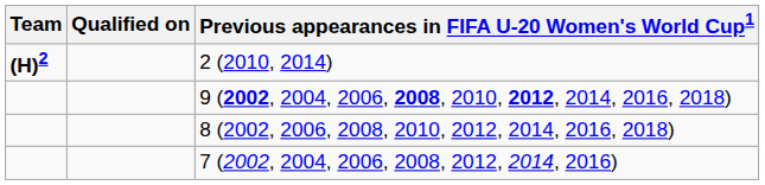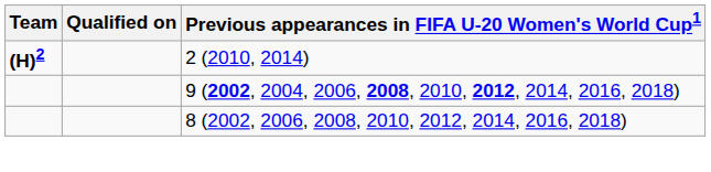 <table class="wikitable sortable">
 <tr>
 <th>Team</th>
 <th>Qualified on</th>
 <th data-sort-type="number">Previous appearances in <a href='#'>FIFA U-20 Women's World Cup</a><sup><strong><a href='#'>1</a></strong></sup></th>
 </tr>
 <tr>
 <td> <strong>(H)</strong><sup><strong><a href='#'>2</a></strong></sup></td>
 <td></td>
 <td>2 (<a href='#'>2010</a>, <a href='#'>2014</a>)</td>
 </tr>
 <tr>
 <td></td>
 <td></td>
 <td>9 (<strong><a href='#'>2002</a></strong>, <a href='#'>2004</a>, <a href='#'>2006</a>, <strong><a href='#'>2008</a></strong>, <a href='#'>2010</a>, <strong><a href='#'>2012</a></strong>, <a href='#'>2014</a>, <a href='#'>2016</a>, <a href='#'>2018</a>)</td>
 </tr>
 <tr>
 <td></td>
 <td></td>
 <td>8 (<a href='#'>2002</a>, <a href='#'>2006</a>, <a href='#'>2008</a>, <a href='#'>2010</a>, <a href='#'>2012</a>, <a href='#'>2014</a>, <a href='#'>2016</a>, <a href='#'>2018</a>)</td>
 </tr>
-<tr>
-<td></td>
-<td></td>
-<td>7 (<em><a href='#'>2002</a></em>, <a href='#'>2004</a>, <a href='#'>2006</a>, <a href='#'>2008</a>, <a href='#'>2012</a>, <em><a href='#'>2014</a></em>, <a href='#'>2016</a>)</td>
-</tr>
 </table>
